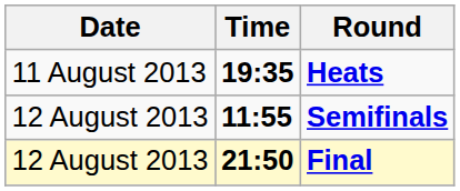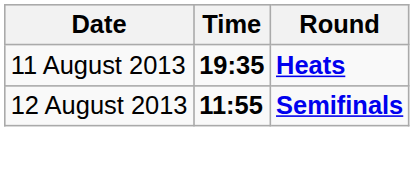 <table class="wikitable">
 <tr>
 <th>Date</th>
 <th>Time</th>
 <th>Round</th>
 </tr>
 <tr>
 <td>11 August 2013</td>
 <td><strong>19:35</strong></td>
 <td><strong><a href='#'>Heats</a></strong></td>
 </tr>
 <tr>
 <td>12 August 2013</td>
 <td><strong>11:55</strong></td>
 <td><strong><a href='#'>Semifinals</a></strong></td>
 </tr>
-<tr style=background:lemonchiffon>
-<td>12 August 2013</td>
-<td><strong>21:50</strong></td>
-<td><strong><a href='#'>Final</a></strong></td>
-</tr>
 </table>
